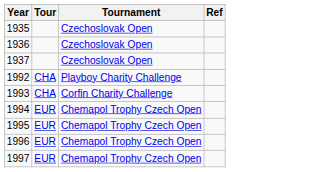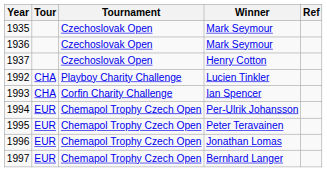 <table class="sortable wikitable">
 <tr>
 <th>Year</th>
 <th>Tour</th>
 <th>Tournament</th>
+<th>Winner</th>
 <th>Ref</th>
 </tr>
 <tr>
 <td>1935</td>
 <td></td>
 <td><a href='#'>Czechoslovak Open</a></td>
+<td>  <a href='#'>Mark Seymour</a></td>
 <td></td>
 </tr>
 <tr>
 <td>1936</td>
 <td></td>
 <td><a href='#'>Czechoslovak Open</a></td>
+<td> <a href='#'>Mark Seymour</a></td>
 <td></td>
 </tr>
 <tr>
 <td>1937</td>
 <td></td>
 <td><a href='#'>Czechoslovak Open</a></td>
+<td> <a href='#'>Henry Cotton</a></td>
 <td></td>
 </tr>
 <tr>
 <td>1992</td>
 <td align=center><a href='#'>CHA</a></td>
 <td><a href='#'>Playboy Charity Challenge</a></td>
+<td> <a href='#'>Lucien Tinkler</a></td>
 <td></td>
 </tr>
 <tr>
 <td>1993</td>
 <td align=center><a href='#'>CHA</a></td>
 <td><a href='#'>Corfin Charity Challenge</a></td>
+<td> <a href='#'>Ian Spencer</a></td>
 <td></td>
 </tr>
 <tr>
 <td>1994</td>
 <td align=center><a href='#'>EUR</a></td>
 <td><a href='#'>Chemapol Trophy Czech Open</a></td>
+<td> <a href='#'>Per-Ulrik Johansson</a></td>
 <td></td>
 </tr>
 <tr>
 <td>1995</td>
 <td align=center><a href='#'>EUR</a></td>
 <td><a href='#'>Chemapol Trophy Czech Open</a></td>
+<td> <a href='#'>Peter Teravainen</a></td>
 <td></td>
 </tr>
 <tr>
 <td>1996</td>
 <td align=center><a href='#'>EUR</a></td>
 <td><a href='#'>Chemapol Trophy Czech Open</a></td>
+<td> <a href='#'>Jonathan Lomas</a></td>
 <td></td>
 </tr>
 <tr>
 <td>1997</td>
 <td align=center><a href='#'>EUR</a></td>
 <td><a href='#'>Chemapol Trophy Czech Open</a></td>
+<td> <a href='#'>Bernhard Langer</a></td>
 <td></td>
 </tr>
 </table>
